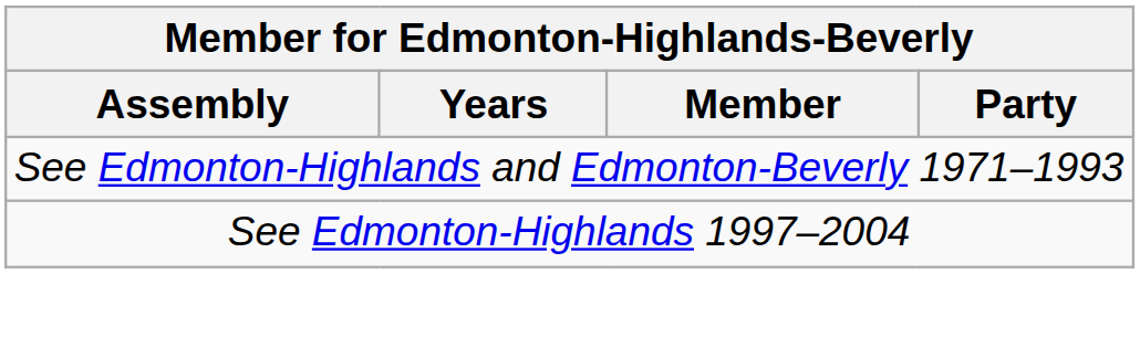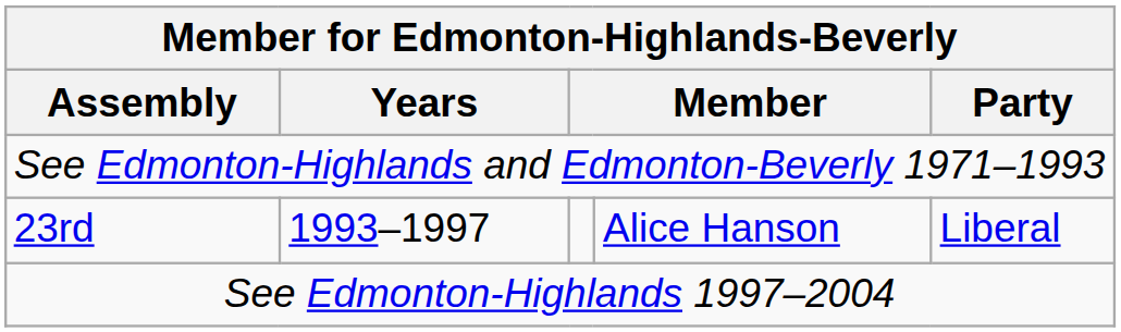 <table class="wikitable" align=right>
 <tr>
 <th colspan=5>Member for Edmonton-Highlands-Beverly</th>
 </tr>
 <tr>
 <th>Assembly</th>
 <th>Years</th>
 <th colspan="2">Member</th>
 <th>Party</th>
 </tr>
 <tr>
 <td align="center" colspan=5><em>See <a href='#'>Edmonton-Highlands</a> and <a href='#'>Edmonton-Beverly</a> 1971–1993</em></td>
 </tr>
 <tr>
+<td><a href='#'>23rd</a></td>
+<td><a href='#'>1993</a>–1997</td>
+<td></td>
+<td><a href='#'>Alice Hanson</a></td>
+<td><a href='#'>Liberal</a></td>
+</tr>
+<tr>
 <td align="center" colspan=5><em>See <a href='#'>Edmonton-Highlands</a> 1997–2004</em></td>
 </tr>
 </table>
